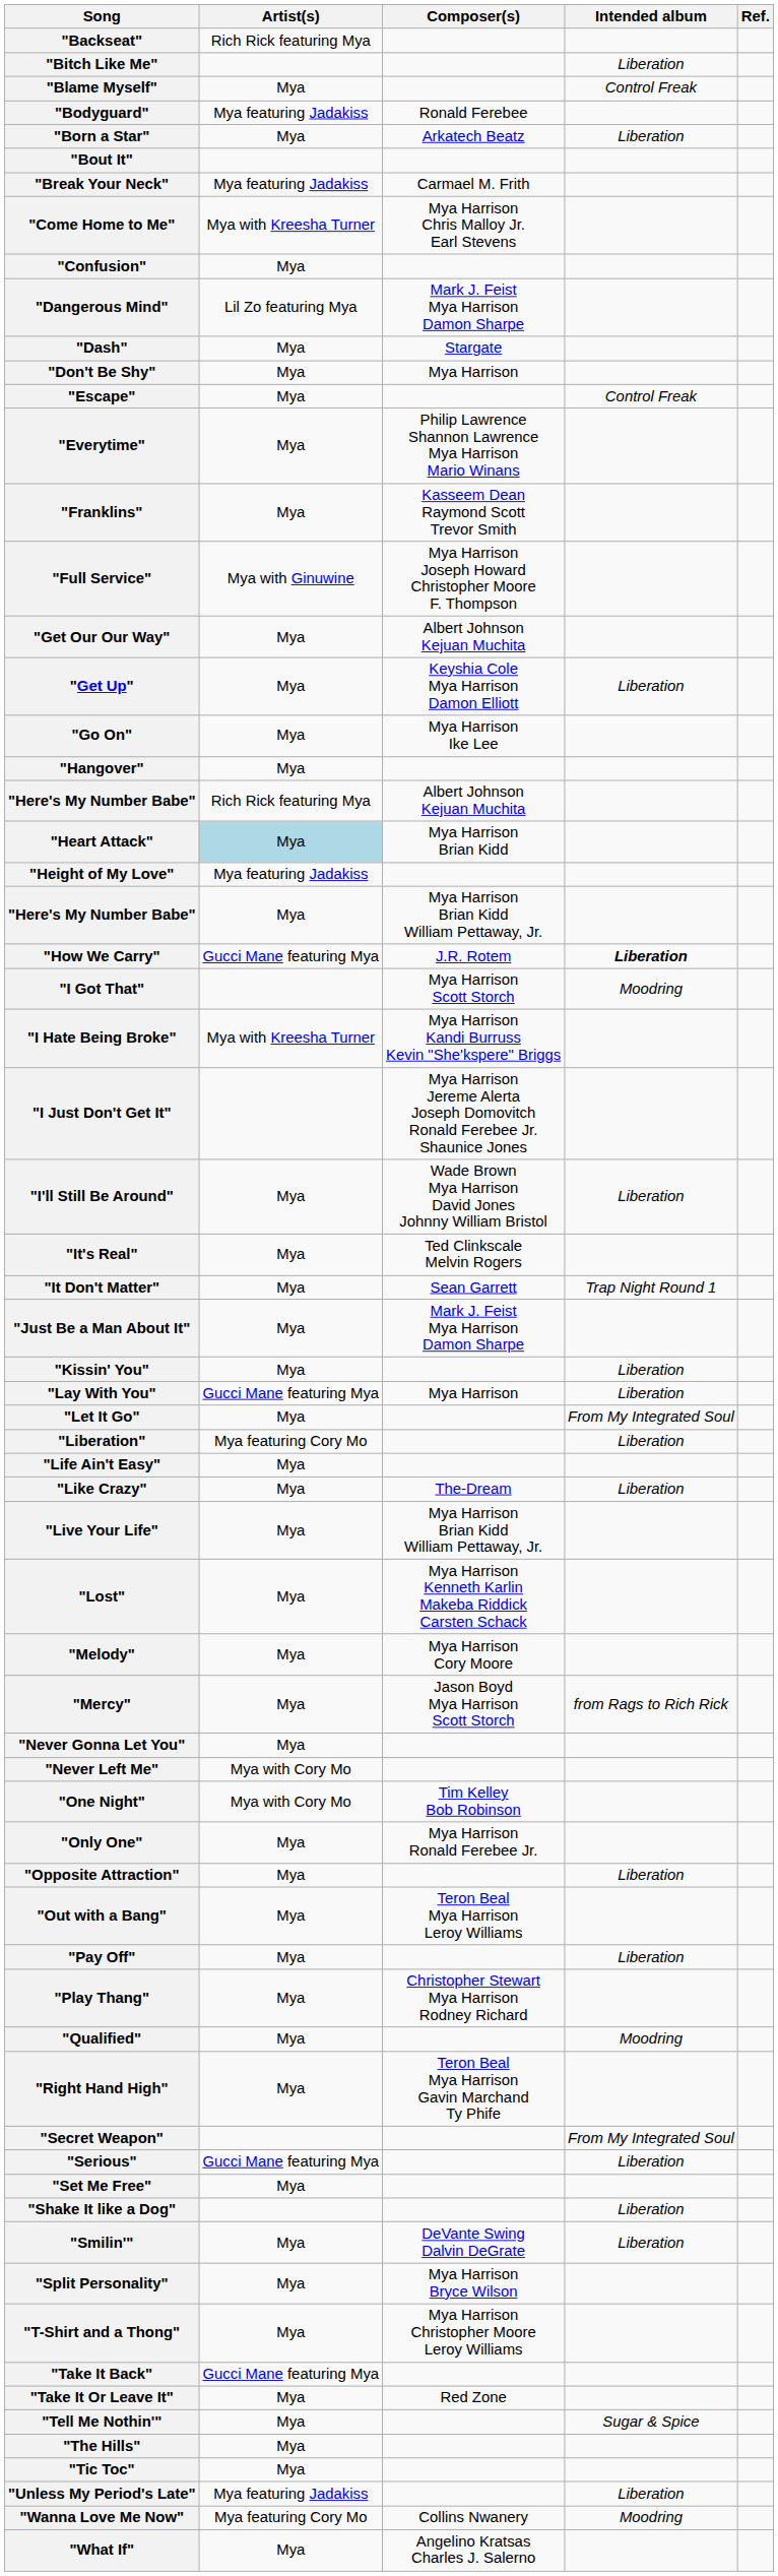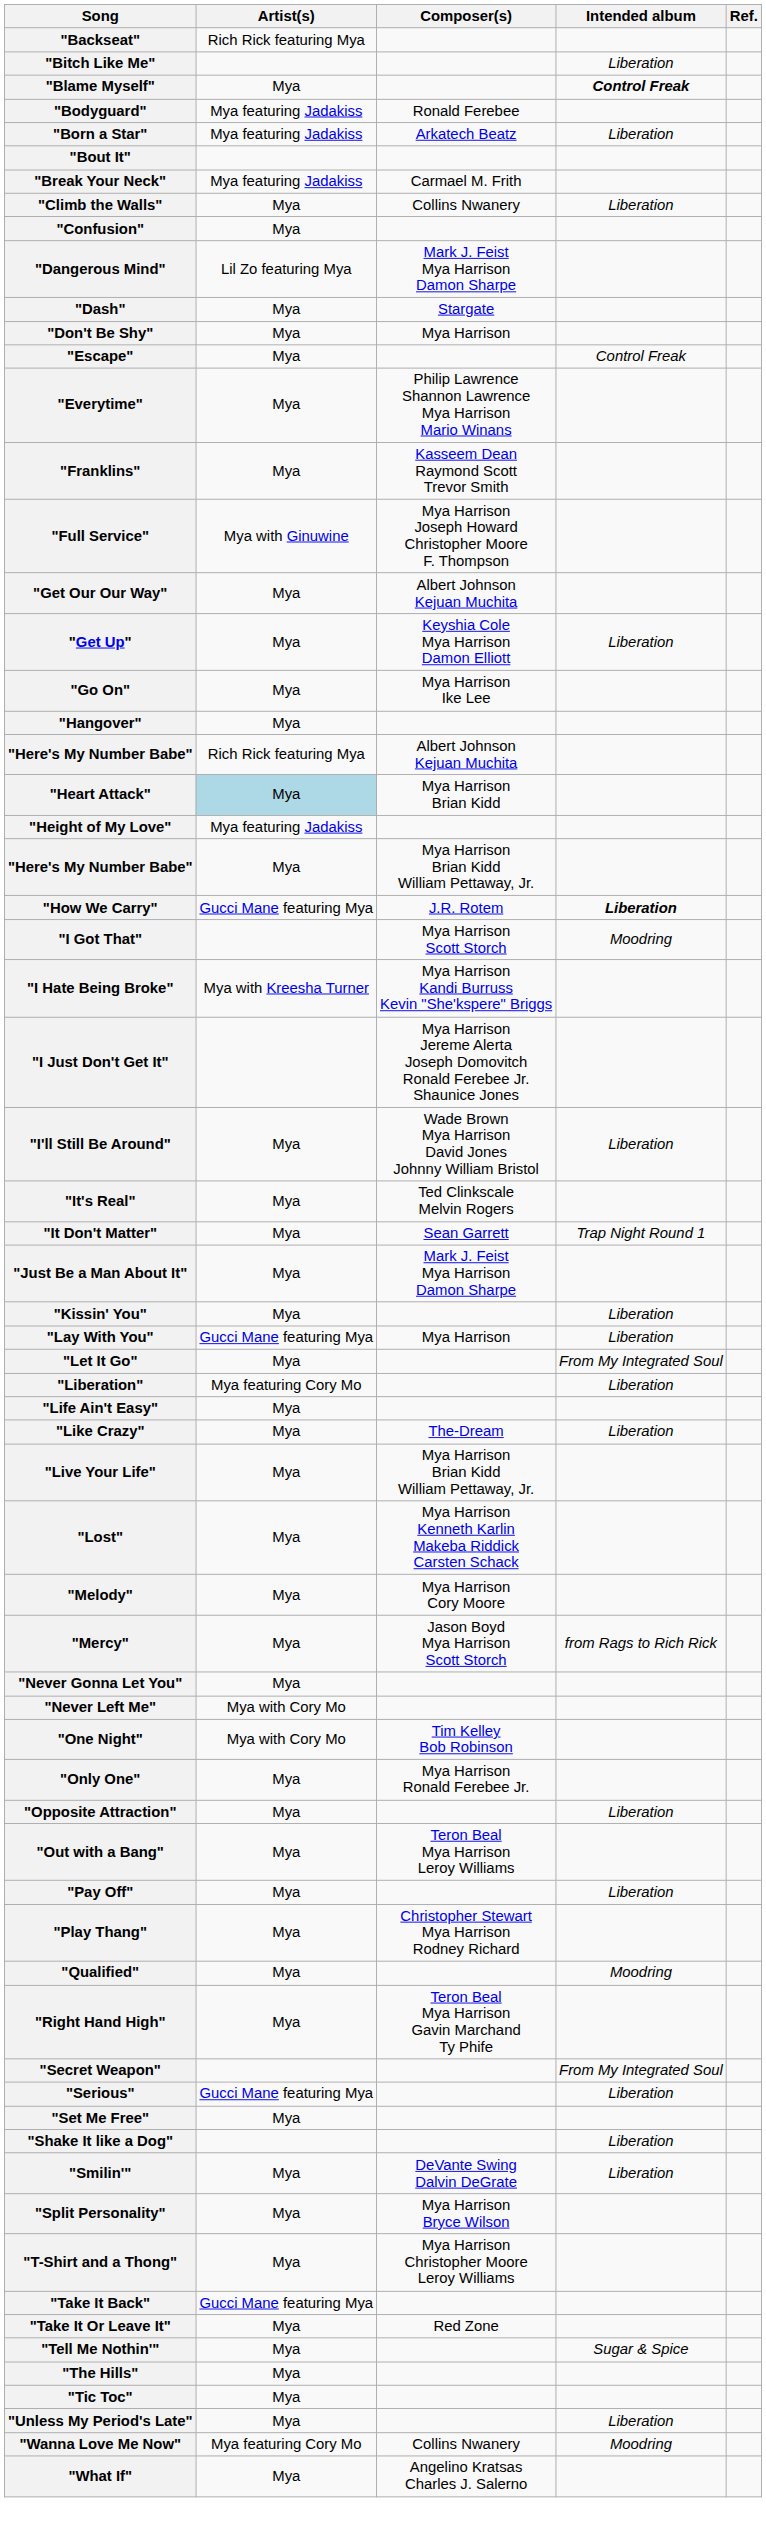 <table class="wikitable sortable plainrowheaders" style="text-align:center;">
 <tr>
 <th scope="col">Song</th>
 <th scope="col">Artist(s)</th>
 <th scope="col" class="unsortable">Composer(s)</th>
 <th scope="col">Intended album</th>
 <th scope="col" class="unsortable">Ref.</th>
 </tr>
 <tr>
 <th scope=row>"Backseat"</th>
 <td>Rich Rick featuring Mya</td>
 <td></td>
 <td></td>
 <td></td>
 </tr>
 <tr>
 <th scope=row>"Bitch Like Me"</th>
 <td></td>
 <td></td>
 <td><em>Liberation</em></td>
 <td></td>
 </tr>
 <tr>
 <th scope=row>"Blame Myself"</th>
 <td>Mya</td>
 <td></td>
-<td><em>Control Freak</em></td>
+<td><strong><em>Control Freak</em></strong></td>
 <td></td>
 </tr>
 <tr>
 <th scope=row>"Bodyguard"</th>
 <td>Mya featuring <a href='#'>Jadakiss</a></td>
 <td>Ronald Ferebee</td>
 <td></td>
 <td></td>
 </tr>
 <tr>
 <th scope=row>"Born a Star"</th>
-<td>Mya</td>
+<td>Mya featuring <a href='#'>Jadakiss</a></td>
 <td><a href='#'>Arkatech Beatz</a></td>
 <td><em>Liberation</em></td>
 <td></td>
 </tr>
 <tr>
 <th scope=row>"Bout It"</th>
 <td></td>
 <td></td>
 <td></td>
 <td></td>
 </tr>
 <tr>
 <th scope=row>"Break Your Neck"</th>
 <td>Mya featuring <a href='#'>Jadakiss</a></td>
 <td>Carmael M. Frith</td>
 <td></td>
 <td></td>
 </tr>
 <tr>
-<th scope=row>"Come Home to Me"</th>
-<td>Mya with <a href='#'>Kreesha Turner</a></td>
-<td>Mya Harrison <br> Chris Malloy Jr. <br> Earl Stevens</td>
-<td></td>
+<th scope=row>"Climb the Walls"</th>
+<td>Mya</td>
+<td>Collins Nwanery</td>
+<td><em>Liberation</em></td>
 <td></td>
 </tr>
 <tr>
 <th scope=row>"Confusion"</th>
 <td>Mya</td>
 <td></td>
 <td></td>
 <td></td>
 </tr>
 <tr>
 <th scope=row>"Dangerous Mind"</th>
 <td>Lil Zo featuring Mya</td>
 <td><a href='#'>Mark J. Feist</a> <br> Mya Harrison <br> <a href='#'>Damon Sharpe</a></td>
 <td></td>
 <td></td>
 </tr>
 <tr>
 <th scope=row>"Dash"</th>
 <td>Mya</td>
 <td><a href='#'>Stargate</a></td>
 <td></td>
 <td></td>
 </tr>
 <tr>
 <th scope=row>"Don't Be Shy"</th>
 <td>Mya</td>
 <td>Mya Harrison</td>
 <td></td>
 <td></td>
 </tr>
 <tr>
 <th scope=row>"Escape"</th>
 <td>Mya</td>
 <td></td>
 <td><em>Control Freak</em></td>
 <td></td>
 </tr>
 <tr>
 <th scope=row>"Everytime"</th>
 <td>Mya</td>
 <td>Philip Lawrence<br> Shannon Lawrence <br> Mya Harrison <br> <a href='#'>Mario Winans</a></td>
 <td></td>
 <td></td>
 </tr>
 <tr>
 <th scope=row>"Franklins"</th>
 <td>Mya</td>
 <td><a href='#'>Kasseem Dean</a> <br> Raymond Scott <br> Trevor Smith</td>
 <td></td>
 <td></td>
 </tr>
 <tr>
 <th scope=row>"Full Service"</th>
 <td>Mya with <a href='#'>Ginuwine</a></td>
 <td>Mya Harrison <br> Joseph Howard <br> Christopher Moore <br> F. Thompson</td>
 <td></td>
 <td></td>
 </tr>
 <tr>
 <th scope=row>"Get Our Our Way"</th>
 <td>Mya</td>
 <td>Albert Johnson <br> <a href='#'>Kejuan Muchita</a></td>
 <td></td>
 <td></td>
 </tr>
 <tr>
 <th scope=row>"<a href='#'>Get Up</a>"</th>
 <td>Mya</td>
 <td><a href='#'>Keyshia Cole</a><br> Mya Harrison <br> <a href='#'>Damon Elliott</a></td>
 <td><em>Liberation</em></td>
 <td></td>
 </tr>
 <tr>
 <th scope=row>"Go On"</th>
 <td>Mya</td>
 <td>Mya Harrison<br> Ike Lee</td>
 <td></td>
 <td></td>
 </tr>
 <tr>
 <th scope=row>"Hangover"</th>
 <td>Mya</td>
 <td></td>
 <td></td>
 <td></td>
 </tr>
 <tr>
 <th scope=row>"Here's My Number Babe"</th>
 <td>Rich Rick featuring Mya</td>
 <td>Albert Johnson <br> <a href='#'>Kejuan Muchita</a></td>
 <td></td>
 <td></td>
 </tr>
 <tr>
 <th scope=row>"Heart Attack"</th>
 <td style="background: lightblue;">Mya</td>
 <td>Mya Harrison <br> Brian Kidd</td>
 <td></td>
 <td></td>
 </tr>
 <tr>
 <th scope=row>"Height of My Love"</th>
 <td>Mya featuring <a href='#'>Jadakiss</a></td>
 <td></td>
 <td></td>
 <td></td>
 </tr>
 <tr>
 <th scope=row>"Here's My Number Babe"</th>
 <td>Mya</td>
 <td>Mya Harrison <br> Brian Kidd <br> William Pettaway, Jr.</td>
 <td></td>
 <td></td>
 </tr>
 <tr>
 <th scope=row>"How We Carry"</th>
 <td><a href='#'>Gucci Mane</a> featuring Mya</td>
 <td><a href='#'>J.R. Rotem</a></td>
 <td><strong><em>Liberation</em></strong></td>
 <td></td>
 </tr>
 <tr>
 <th scope=row>"I Got That"</th>
 <td></td>
 <td>Mya Harrison<br> <a href='#'>Scott Storch</a></td>
 <td><em>Moodring</em></td>
 <td></td>
 </tr>
 <tr>
 <th scope=row>"I Hate Being Broke"</th>
 <td>Mya with <a href='#'>Kreesha Turner</a></td>
 <td>Mya Harrison <br> <a href='#'>Kandi Burruss</a> <br> <a href='#'>Kevin "She'kspere" Briggs</a></td>
 <td></td>
 <td></td>
 </tr>
 <tr>
 <th scope=row>"I Just Don't Get It"</th>
 <td></td>
 <td>Mya Harrison <br> Jereme Alerta <br> Joseph Domovitch <br> Ronald Ferebee Jr. <br> Shaunice Jones</td>
 <td></td>
 <td></td>
 </tr>
 <tr>
 <th scope=row>"I'll Still Be Around"</th>
 <td>Mya</td>
 <td>Wade Brown <br> Mya Harrison <br> David Jones <br> Johnny William Bristol</td>
 <td><em>Liberation</em></td>
 <td></td>
 </tr>
 <tr>
 <th scope=row>"It's Real"</th>
 <td>Mya</td>
 <td>Ted Clinkscale <br> Melvin Rogers</td>
 <td></td>
 <td></td>
 </tr>
 <tr>
 <th scope=row>"It Don't Matter"</th>
 <td>Mya</td>
 <td><a href='#'>Sean Garrett</a></td>
 <td><em>Trap Night Round 1</em></td>
 <td></td>
 </tr>
 <tr>
 <th scope=row>"Just Be a Man About It"</th>
 <td>Mya</td>
 <td><a href='#'>Mark J. Feist</a> <br> Mya Harrison <br> <a href='#'>Damon Sharpe</a></td>
 <td></td>
 <td></td>
 </tr>
 <tr>
 <th scope=row>"Kissin' You"</th>
 <td>Mya</td>
 <td></td>
 <td><em>Liberation</em></td>
 <td></td>
 </tr>
 <tr>
 <th scope=row>"Lay With You"</th>
 <td><a href='#'>Gucci Mane</a> featuring Mya</td>
 <td>Mya Harrison</td>
 <td><em>Liberation</em></td>
 <td></td>
 </tr>
 <tr>
 <th scope=row>"Let It Go"</th>
 <td>Mya</td>
 <td></td>
 <td><em>From My Integrated Soul</em></td>
 <td></td>
 </tr>
 <tr>
 <th scope=row>"Liberation"</th>
 <td>Mya featuring Cory Mo</td>
 <td></td>
 <td><em>Liberation</em></td>
 <td></td>
 </tr>
 <tr>
 <th scope=row>"Life Ain't Easy"</th>
 <td>Mya</td>
 <td></td>
 <td></td>
 <td></td>
 </tr>
 <tr>
 <th scope=row>"Like Crazy"</th>
 <td>Mya</td>
 <td><a href='#'>The-Dream</a></td>
 <td><em>Liberation</em></td>
 <td></td>
 </tr>
 <tr>
 <th scope=row>"Live Your Life"</th>
 <td>Mya</td>
 <td>Mya Harrison <br> Brian Kidd <br> William Pettaway, Jr.</td>
 <td></td>
 <td></td>
 </tr>
 <tr>
 <th scope=row>"Lost"</th>
 <td>Mya</td>
 <td>Mya Harrison <br> <a href='#'>Kenneth Karlin</a> <br> <a href='#'>Makeba Riddick</a> <br> <a href='#'>Carsten Schack</a></td>
 <td></td>
 <td></td>
 </tr>
 <tr>
 <th scope=row>"Melody"</th>
 <td>Mya</td>
 <td>Mya Harrison <br> Cory Moore</td>
 <td></td>
 <td></td>
 </tr>
 <tr>
 <th scope=row>"Mercy"</th>
 <td>Mya</td>
 <td>Jason Boyd<br> Mya Harrison <br> <a href='#'>Scott Storch</a></td>
 <td><em>from Rags to Rich Rick</em></td>
 <td></td>
 </tr>
 <tr>
 <th scope=row>"Never Gonna Let You"</th>
 <td>Mya</td>
 <td></td>
 <td></td>
 <td></td>
 </tr>
 <tr>
 <th scope=row>"Never Left Me"</th>
 <td>Mya with Cory Mo</td>
 <td></td>
 <td></td>
 <td></td>
 </tr>
 <tr>
 <th scope=row>"One Night"</th>
 <td>Mya with Cory Mo</td>
 <td><a href='#'>Tim Kelley</a><br><a href='#'>Bob Robinson</a></td>
 <td></td>
 <td></td>
 </tr>
 <tr>
 <th scope=row>"Only One"</th>
 <td>Mya</td>
 <td>Mya Harrison <br>  Ronald Ferebee Jr.</td>
 <td></td>
 <td></td>
 </tr>
 <tr>
 <th scope=row>"Opposite Attraction"</th>
 <td>Mya</td>
 <td></td>
 <td><em>Liberation</em></td>
 <td></td>
 </tr>
 <tr>
 <th scope=row>"Out with a Bang"</th>
 <td>Mya</td>
 <td><a href='#'>Teron Beal</a> <br> Mya Harrison <br> Leroy Williams</td>
 <td></td>
 <td></td>
 </tr>
 <tr>
 <th scope=row>"Pay Off"</th>
 <td>Mya</td>
 <td></td>
 <td><em>Liberation</em></td>
 <td></td>
 </tr>
 <tr>
 <th scope=row>"Play Thang"</th>
 <td>Mya</td>
 <td><a href='#'>Christopher Stewart</a> <br> Mya Harrison <br> Rodney Richard</td>
 <td></td>
 <td></td>
 </tr>
 <tr>
 <th scope=row>"Qualified"</th>
 <td>Mya</td>
 <td></td>
 <td><em>Moodring</em></td>
 <td></td>
 </tr>
 <tr>
 <th scope=row>"Right Hand High"</th>
 <td>Mya</td>
 <td><a href='#'>Teron Beal</a> <br> Mya Harrison <br> Gavin Marchand <br> Ty Phife</td>
 <td></td>
 <td></td>
 </tr>
 <tr>
 <th scope=row>"Secret Weapon"</th>
 <td></td>
 <td></td>
 <td><em>From My Integrated Soul</em></td>
 <td></td>
 </tr>
 <tr>
 <th scope=row>"Serious"</th>
 <td><a href='#'>Gucci Mane</a> featuring Mya</td>
 <td></td>
 <td><em>Liberation</em></td>
 <td></td>
 </tr>
 <tr>
 <th scope=row>"Set Me Free"</th>
 <td>Mya</td>
 <td></td>
 <td></td>
 <td></td>
 </tr>
 <tr>
 <th scope=row>"Shake It like a Dog"</th>
 <td></td>
 <td></td>
 <td><em>Liberation</em></td>
 <td></td>
 </tr>
 <tr>
 <th scope=row>"Smilin'"</th>
 <td>Mya</td>
 <td><a href='#'>DeVante Swing</a> <br> <a href='#'>Dalvin DeGrate</a></td>
 <td><em>Liberation</em></td>
 <td></td>
 </tr>
 <tr>
 <th scope=row>"Split Personality"</th>
 <td>Mya</td>
 <td>Mya Harrison <br> <a href='#'>Bryce Wilson</a></td>
 <td></td>
 <td></td>
 </tr>
 <tr>
 <th scope=row>"T-Shirt and a Thong"</th>
 <td>Mya</td>
 <td>Mya Harrison <br> Christopher Moore <br> Leroy Williams</td>
 <td></td>
 <td></td>
 </tr>
 <tr>
 <th scope=row>"Take It Back"</th>
 <td><a href='#'>Gucci Mane</a> featuring Mya</td>
 <td></td>
 <td></td>
 <td></td>
 </tr>
 <tr>
 <th scope=row>"Take It Or Leave It"</th>
 <td>Mya</td>
 <td>Red Zone</td>
 <td></td>
 <td></td>
 </tr>
 <tr>
 <th scope=row>"Tell Me Nothin'"</th>
 <td>Mya</td>
 <td></td>
 <td><em>Sugar & Spice</em></td>
 <td></td>
 </tr>
 <tr>
 <th scope=row>"The Hills"</th>
 <td>Mya</td>
 <td></td>
 <td></td>
 <td></td>
 </tr>
 <tr>
 <th scope=row>"Tic Toc"</th>
 <td>Mya</td>
 <td></td>
 <td></td>
 <td></td>
 </tr>
 <tr>
 <th scope=row>"Unless My Period's Late"</th>
-<td>Mya featuring <a href='#'>Jadakiss</a></td>
+<td>Mya</td>
 <td></td>
 <td><em>Liberation</em></td>
 <td></td>
 </tr>
 <tr>
 <th scope=row>"Wanna Love Me Now"</th>
 <td>Mya featuring Cory Mo</td>
 <td>Collins Nwanery</td>
 <td><em>Moodring</em></td>
 <td></td>
 </tr>
 <tr>
 <th scope=row>"What If"</th>
 <td>Mya</td>
 <td>Angelino Kratsas <br> Charles J. Salerno</td>
 <td></td>
 <td></td>
 </tr>
 </table>
